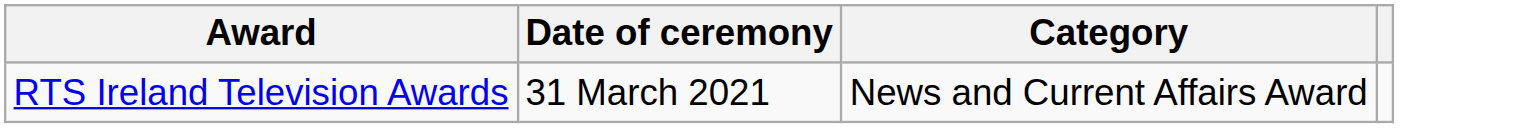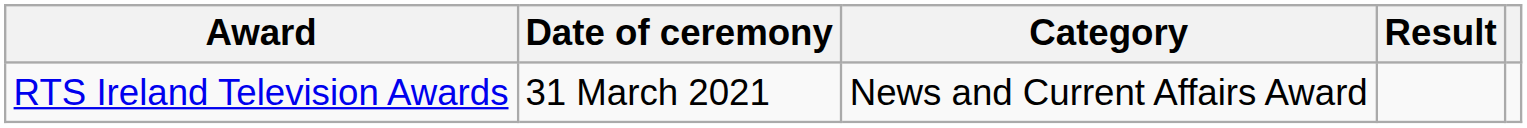 <table class="wikitable plainrowheaders sortable">
 <tr style="background:#ccc; text-align:center;">
 <th scope="col">Award</th>
 <th scope="col">Date of ceremony</th>
 <th scope="col">Category</th>
+<th scope="col">Result</th>
 <th scope="col" class="unsortable"></th>
 </tr>
 <tr>
 <td><a href='#'>RTS Ireland Television Awards</a></td>
 <td>31 March 2021</td>
 <td>News and Current Affairs Award</td>
+<td></td>
 <td style="text-align:center;"></td>
 </tr>
 </table>
